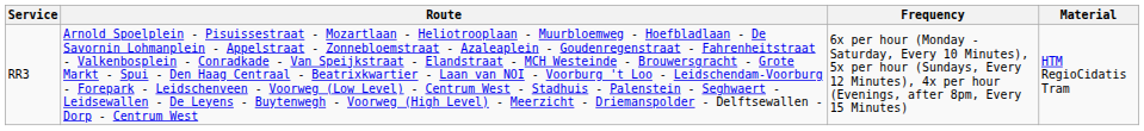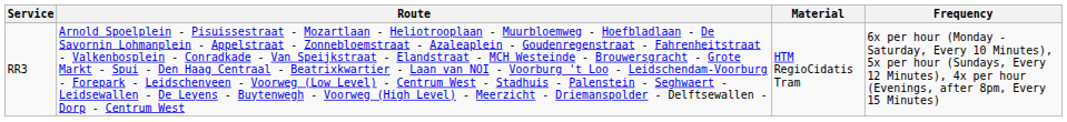 <table class="wikitable vatop">
 <tr>
 <th>Service</th>
 <th>Route</th>
+<th>Material</th>
 <th>Frequency</th>
-<th>Material</th>
 </tr>
 <tr>
 <td>RR3</td>
 <td><a href='#'>Arnold Spoelplein</a> - <a href='#'>Pisuissestraat</a> - <a href='#'>Mozartlaan</a> - <a href='#'>Heliotrooplaan</a> - <a href='#'>Muurbloemweg</a> - <a href='#'>Hoefbladlaan</a> - <a href='#'>De Savornin Lohmanplein</a> - <a href='#'>Appelstraat</a> - <a href='#'>Zonnebloemstraat</a> - <a href='#'>Azaleaplein</a> - <a href='#'>Goudenregenstraat</a> - <a href='#'>Fahrenheitstraat</a> - <a href='#'>Valkenbosplein</a> - <a href='#'>Conradkade</a> - <a href='#'>Van Speijkstraat</a> - <a href='#'>Elandstraat</a> - <a href='#'>MCH Westeinde</a> - <a href='#'>Brouwersgracht</a> - <a href='#'>Grote Markt</a> - <a href='#'>Spui</a> - <a href='#'>Den Haag Centraal</a> - <a href='#'>Beatrixkwartier</a> - <a href='#'>Laan van NOI</a> - <a href='#'>Voorburg 't Loo</a> - <a href='#'>Leidschendam-Voorburg</a> - <a href='#'>Forepark</a> - <a href='#'>Leidschenveen</a> - <a href='#'>Voorweg (Low Level)</a> - <a href='#'>Centrum West</a> - <a href='#'>Stadhuis</a> - <a href='#'>Palenstein</a> - <a href='#'>Seghwaert</a> - <a href='#'>Leidsewallen</a> - <a href='#'>De Leyens</a> - <a href='#'>Buytenwegh</a> - <a href='#'>Voorweg (High Level)</a> - <a href='#'>Meerzicht</a> - <a href='#'>Driemanspolder</a> - Delftsewallen - <a href='#'>Dorp</a> - <a href='#'>Centrum West</a></td>
+<td><a href='#'>HTM</a> RegioCidatis Tram</td>
 <td>6x per hour (Monday - Saturday, Every 10 Minutes), 5x per hour (Sundays, Every 12 Minutes), 4x per hour (Evenings, after 8pm, Every 15 Minutes)</td>
-<td><a href='#'>HTM</a> RegioCidatis Tram</td>
 </tr>
 </table>
